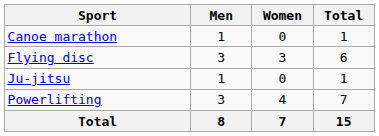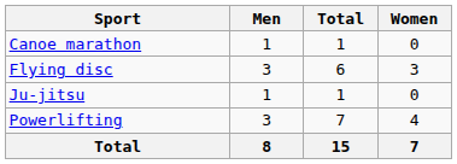 <table class="wikitable sortable" style="text-align:center;">
 <tr>
 <th width=180>Sport</th>
 <th width=55>Men</th>
+<th width=55>Total</th>
 <th width=55>Women</th>
-<th width=55>Total</th>
 </tr>
 <tr>
 <td align=left><a href='#'>Canoe marathon</a></td>
 <td>1</td>
+<td>1</td>
 <td>0</td>
-<td>1</td>
 </tr>
 <tr>
 <td align=left><a href='#'>Flying disc</a></td>
 <td>3</td>
+<td>6</td>
 <td>3</td>
-<td>6</td>
 </tr>
 <tr>
 <td align=left><a href='#'>Ju-jitsu</a></td>
 <td>1</td>
+<td>1</td>
 <td>0</td>
-<td>1</td>
 </tr>
 <tr>
 <td align=left><a href='#'>Powerlifting</a></td>
 <td>3</td>
+<td>7</td>
 <td>4</td>
-<td>7</td>
 </tr>
 <tr>
 <th>Total</th>
 <th>8</th>
+<th>15</th>
 <th>7</th>
-<th>15</th>
 </tr>
 </table>
